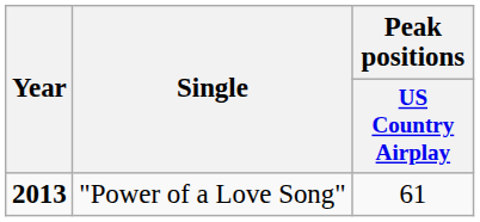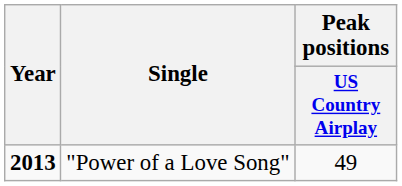 <table class="wikitable" style="text-align:center;">
 <tr>
 <th rowspan="2">Year</th>
 <th rowspan="2">Single</th>
 <th>Peak positions</th>
 </tr>
 <tr style="font-size:smaller;">
 <th style="width:65px;"><a href='#'>US Country Airplay</a></th>
 </tr>
 <tr>
 <td><strong>2013</strong></td>
 <td style="text-align:left;">"Power of a Love Song"</td>
-<td>61</td>
+<td>49</td>
 </tr>
 </table>
